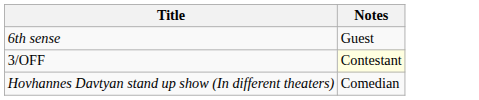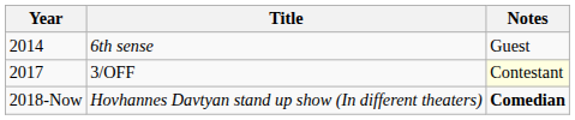 <table class="wikitable sortable">
 <tr>
+<th>Year</th>
 <th>Title</th>
 <th class="unsortable">Notes</th>
 </tr>
 <tr>
+<td>2014</td>
 <td><em>6th sense</em></td>
 <td>Guest</td>
 </tr>
 <tr>
+<td>2017</td>
 <td>3/OFF</td>
 <td style="background: lightyellow;">Contestant</td>
 </tr>
 <tr>
+<td>2018-Now</td>
 <td><em>Hovhannes Davtyan stand up show (In different theaters)</em></td>
-<td>Comedian</td>
+<td><strong>Comedian</strong></td>
 </tr>
 </table>
